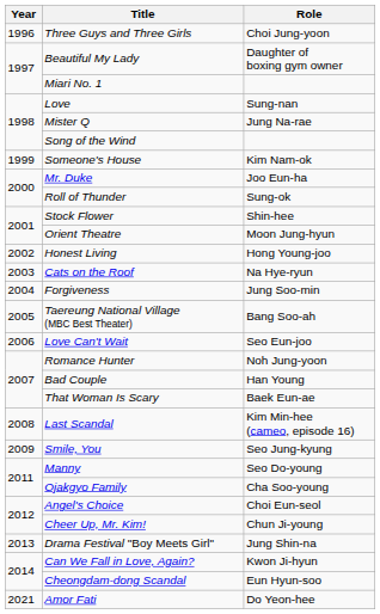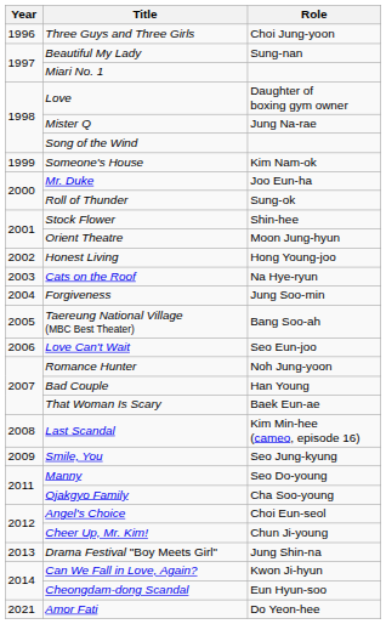 <table class="wikitable" style="width:500px">
 <tr>
 <th>Year</th>
 <th>Title</th>
 <th>Role</th>
 </tr>
 <tr>
 <td>1996</td>
 <td><em>Three Guys and Three Girls</em></td>
 <td>Choi Jung-yoon</td>
 </tr>
 <tr>
 <td rowspan=2>1997</td>
 <td><em>Beautiful My Lady</em></td>
-<td>Daughter of <br> boxing gym owner</td>
+<td>Sung-nan</td>
 </tr>
 <tr>
 <td><em>Miari No. 1</em></td>
 <td></td>
 </tr>
 <tr>
 <td rowspan=3>1998</td>
 <td><em>Love</em></td>
-<td>Sung-nan</td>
+<td>Daughter of <br> boxing gym owner</td>
 </tr>
 <tr>
 <td><em>Mister Q</em></td>
 <td>Jung Na-rae</td>
 </tr>
 <tr>
 <td><em>Song of the Wind</em></td>
 <td></td>
 </tr>
 <tr>
 <td>1999</td>
 <td><em>Someone's House</em></td>
 <td>Kim Nam-ok</td>
 </tr>
 <tr>
 <td rowspan=2>2000</td>
 <td><em><a href='#'>Mr. Duke</a></em></td>
 <td>Joo Eun-ha</td>
 </tr>
 <tr>
 <td><em>Roll of Thunder</em></td>
 <td>Sung-ok</td>
 </tr>
 <tr>
 <td rowspan=2>2001</td>
 <td><em>Stock Flower</em></td>
 <td>Shin-hee</td>
 </tr>
 <tr>
 <td><em>Orient Theatre</em></td>
 <td>Moon Jung-hyun</td>
 </tr>
 <tr>
 <td>2002</td>
 <td><em>Honest Living</em></td>
 <td>Hong Young-joo</td>
 </tr>
 <tr>
 <td>2003</td>
 <td><em><a href='#'>Cats on the Roof</a></em></td>
 <td>Na Hye-ryun</td>
 </tr>
 <tr>
 <td>2004</td>
 <td><em>Forgiveness</em></td>
 <td>Jung Soo-min</td>
 </tr>
 <tr>
 <td>2005</td>
 <td><em>Taereung National Village</em> <br> <small>(MBC Best Theater)</small></td>
 <td>Bang Soo-ah</td>
 </tr>
 <tr>
 <td>2006</td>
 <td><em><a href='#'>Love Can't Wait</a></em></td>
 <td>Seo Eun-joo</td>
 </tr>
 <tr>
 <td rowspan=3>2007</td>
 <td><em>Romance Hunter</em></td>
 <td>Noh Jung-yoon</td>
 </tr>
 <tr>
 <td><em>Bad Couple</em></td>
 <td>Han Young</td>
 </tr>
 <tr>
 <td><em>That Woman Is Scary</em></td>
 <td>Baek Eun-ae</td>
 </tr>
 <tr>
 <td>2008</td>
 <td><em><a href='#'>Last Scandal</a></em></td>
 <td>Kim Min-hee <br> (<a href='#'>cameo</a>, episode 16)</td>
 </tr>
 <tr>
 <td>2009</td>
 <td><em><a href='#'>Smile, You</a></em></td>
 <td>Seo Jung-kyung</td>
 </tr>
 <tr>
 <td rowspan=2>2011</td>
 <td><em><a href='#'>Manny</a></em></td>
 <td>Seo Do-young</td>
 </tr>
 <tr>
 <td><em><a href='#'>Ojakgyo Family</a></em></td>
 <td>Cha Soo-young</td>
 </tr>
 <tr>
 <td rowspan=2>2012</td>
 <td><em><a href='#'>Angel's Choice</a></em></td>
 <td>Choi Eun-seol</td>
 </tr>
 <tr>
 <td><em><a href='#'>Cheer Up, Mr. Kim!</a></em></td>
 <td>Chun Ji-young</td>
 </tr>
 <tr>
 <td>2013</td>
 <td><em>Drama Festival</em> "Boy Meets Girl"</td>
 <td>Jung Shin-na</td>
 </tr>
 <tr>
 <td rowspan=2>2014</td>
 <td><em><a href='#'>Can We Fall in Love, Again?</a></em></td>
 <td>Kwon Ji-hyun</td>
 </tr>
 <tr>
 <td><em><a href='#'>Cheongdam-dong Scandal</a></em></td>
 <td>Eun Hyun-soo</td>
 </tr>
 <tr>
 <td>2021</td>
 <td><em><a href='#'>Amor Fati</a></em></td>
 <td>Do Yeon-hee</td>
 </tr>
 </table>
